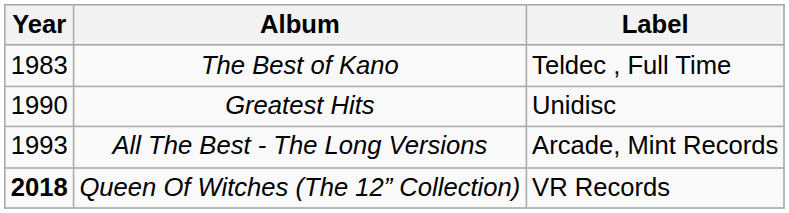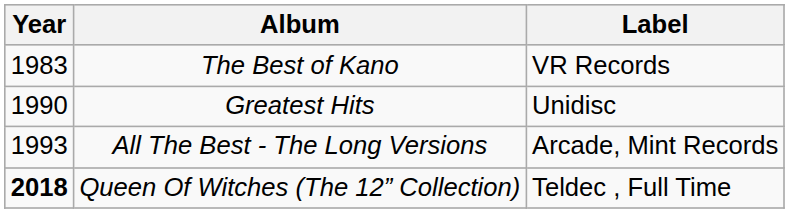 <table class="wikitable">
 <tr>
 <th>Year</th>
 <th>Album</th>
 <th>Label</th>
 </tr>
 <tr>
 <td>1983</td>
 <td align=center><em>The Best of Kano</em></td>
-<td>Teldec , Full Time </td>
+<td>VR Records </td>
 </tr>
 <tr>
 <td>1990</td>
 <td align=center><em>Greatest Hits</em></td>
 <td>Unidisc </td>
 </tr>
 <tr>
 <td>1993</td>
 <td align=center><em>All The Best - The Long Versions</em></td>
 <td>Arcade, Mint Records </td>
 </tr>
 <tr>
 <td><strong>2018</strong></td>
 <td align=center><em>Queen Of Witches (The 12” Collection)</em></td>
-<td>VR Records </td>
+<td>Teldec , Full Time </td>
 </tr>
 </table>
